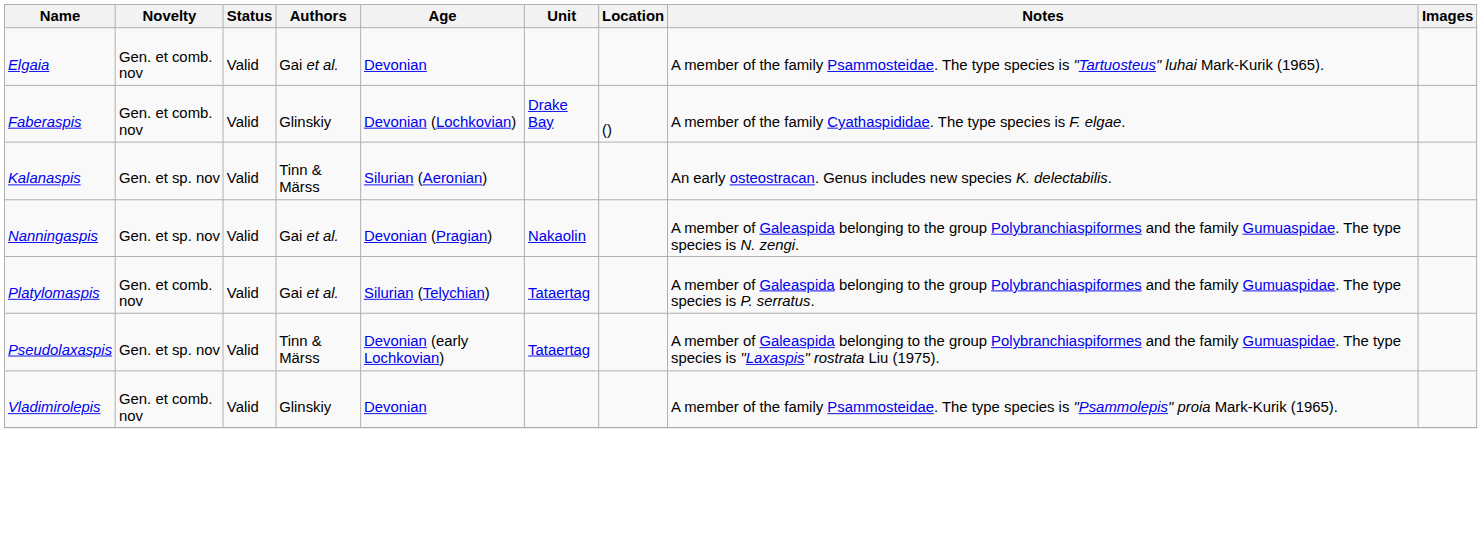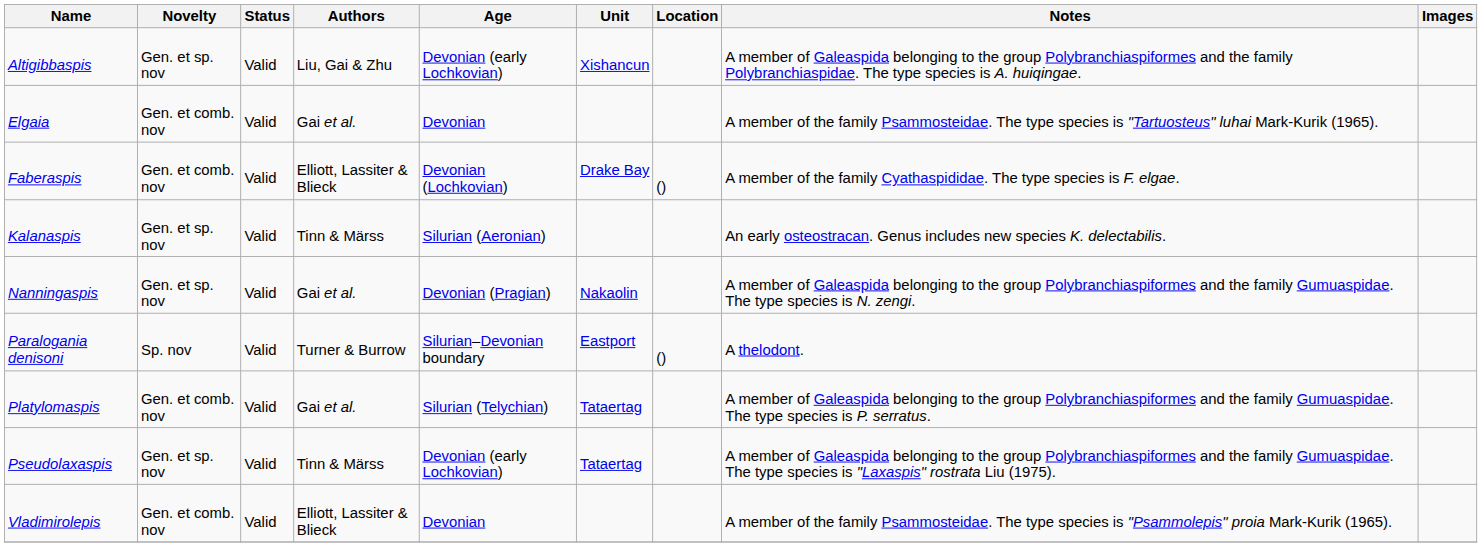 <table class="wikitable sortable" align="center" width="100%">
 <tr>
 <th>Name</th>
 <th>Novelty</th>
 <th>Status</th>
 <th>Authors</th>
 <th>Age</th>
 <th>Unit</th>
 <th>Location</th>
 <th>Notes</th>
 <th>Images</th>
+</tr>
+<tr>
+<td><br><em><a href='#'>Altigibbaspis</a></em></td>
+<td><br>Gen. et sp. nov</td>
+<td><br>Valid</td>
+<td><br>Liu, Gai & Zhu</td>
+<td><br><a href='#'>Devonian</a> (early <a href='#'>Lochkovian</a>)</td>
+<td><br><a href='#'>Xishancun</a></td>
+<td><br></td>
+<td><br>A member of <a href='#'>Galeaspida</a> belonging to the group <a href='#'>Polybranchiaspiformes</a> and the family <a href='#'>Polybranchiaspidae</a>. The type species is <em>A. huiqingae</em>.</td>
+<td></td>
 </tr>
 <tr>
 <td><br><em><a href='#'>Elgaia</a></em></td>
 <td><br>Gen. et comb. nov</td>
 <td><br>Valid</td>
 <td><br>Gai <em>et al.</em></td>
 <td><br><a href='#'>Devonian</a></td>
 <td></td>
 <td><br></td>
 <td><br>A member of the family <a href='#'>Psammosteidae</a>. The type species is <em>"<a href='#'>Tartuosteus</a>" luhai</em> Mark-Kurik (1965).</td>
 <td></td>
 </tr>
 <tr>
 <td><br><em><a href='#'>Faberaspis</a></em></td>
 <td><br>Gen. et comb. nov</td>
 <td><br>Valid</td>
-<td><br>Glinskiy</td>
+<td><br>Elliott, Lassiter & Blieck</td>
 <td><br><a href='#'>Devonian</a> (<a href='#'>Lochkovian</a>)</td>
 <td><a href='#'>Drake Bay</a></td>
 <td><br><br>()</td>
 <td><br>A member of the family <a href='#'>Cyathaspididae</a>. The type species is <em>F. elgae</em>.</td>
 <td></td>
 </tr>
 <tr>
 <td><br><em><a href='#'>Kalanaspis</a></em></td>
 <td><br>Gen. et sp. nov</td>
 <td><br>Valid</td>
 <td><br>Tinn & Märss</td>
 <td><br><a href='#'>Silurian</a> (<a href='#'>Aeronian</a>)</td>
 <td></td>
 <td><br></td>
 <td><br>An early <a href='#'>osteostracan</a>. Genus includes new species <em>K. delectabilis</em>.</td>
 <td></td>
 </tr>
 <tr>
 <td><br><em><a href='#'>Nanningaspis</a></em></td>
 <td><br>Gen. et sp. nov</td>
 <td><br>Valid</td>
 <td><br>Gai <em>et al.</em></td>
 <td><br><a href='#'>Devonian</a> (<a href='#'>Pragian</a>)</td>
 <td><br><a href='#'>Nakaolin</a></td>
 <td><br></td>
 <td><br>A member of <a href='#'>Galeaspida</a> belonging to the group <a href='#'>Polybranchiaspiformes</a> and the family <a href='#'>Gumuaspidae</a>. The type species is <em>N. zengi</em>.</td>
 <td></td>
 </tr>
 <tr>
+<td><br><em><a href='#'>Paralogania denisoni</a></em></td>
+<td><br>Sp. nov</td>
+<td><br>Valid</td>
+<td><br>Turner & Burrow</td>
+<td><br><a href='#'>Silurian</a>–<a href='#'>Devonian</a> boundary</td>
+<td><a href='#'>Eastport</a></td>
+<td><br><br>()</td>
+<td><br>A <a href='#'>thelodont</a>.</td>
+<td></td>
+</tr>
+<tr>
 <td><br><em><a href='#'>Platylomaspis</a></em></td>
 <td><br>Gen. et comb. nov</td>
 <td><br>Valid</td>
 <td><br>Gai <em>et al.</em></td>
 <td><br><a href='#'>Silurian</a> (<a href='#'>Telychian</a>)</td>
 <td><br><a href='#'>Tataertag</a></td>
 <td><br></td>
 <td><br>A member of <a href='#'>Galeaspida</a> belonging to the group <a href='#'>Polybranchiaspiformes</a> and the family <a href='#'>Gumuaspidae</a>. The type species is <em>P. serratus</em>.</td>
 <td></td>
 </tr>
 <tr>
 <td><br><em><a href='#'>Pseudolaxaspis</a></em></td>
 <td><br>Gen. et sp. nov</td>
 <td><br>Valid</td>
 <td><br>Tinn & Märss</td>
 <td><br><a href='#'>Devonian</a> (early <a href='#'>Lochkovian</a>)</td>
 <td><br><a href='#'>Tataertag</a></td>
 <td><br></td>
 <td><br>A member of <a href='#'>Galeaspida</a> belonging to the group <a href='#'>Polybranchiaspiformes</a> and the family <a href='#'>Gumuaspidae</a>. The type species is <em>"<a href='#'>Laxaspis</a>" rostrata</em> Liu (1975).</td>
 <td></td>
 </tr>
 <tr>
 <td><br><em><a href='#'>Vladimirolepis</a></em></td>
 <td><br>Gen. et comb. nov</td>
 <td><br>Valid</td>
-<td><br>Glinskiy</td>
+<td><br>Elliott, Lassiter & Blieck</td>
 <td><br><a href='#'>Devonian</a></td>
 <td></td>
 <td><br></td>
 <td><br>A member of the family <a href='#'>Psammosteidae</a>. The type species is <em>"<a href='#'>Psammolepis</a>" proia</em> Mark-Kurik (1965).</td>
 <td></td>
 </tr>
 <tr>
 </tr>
 </table>
